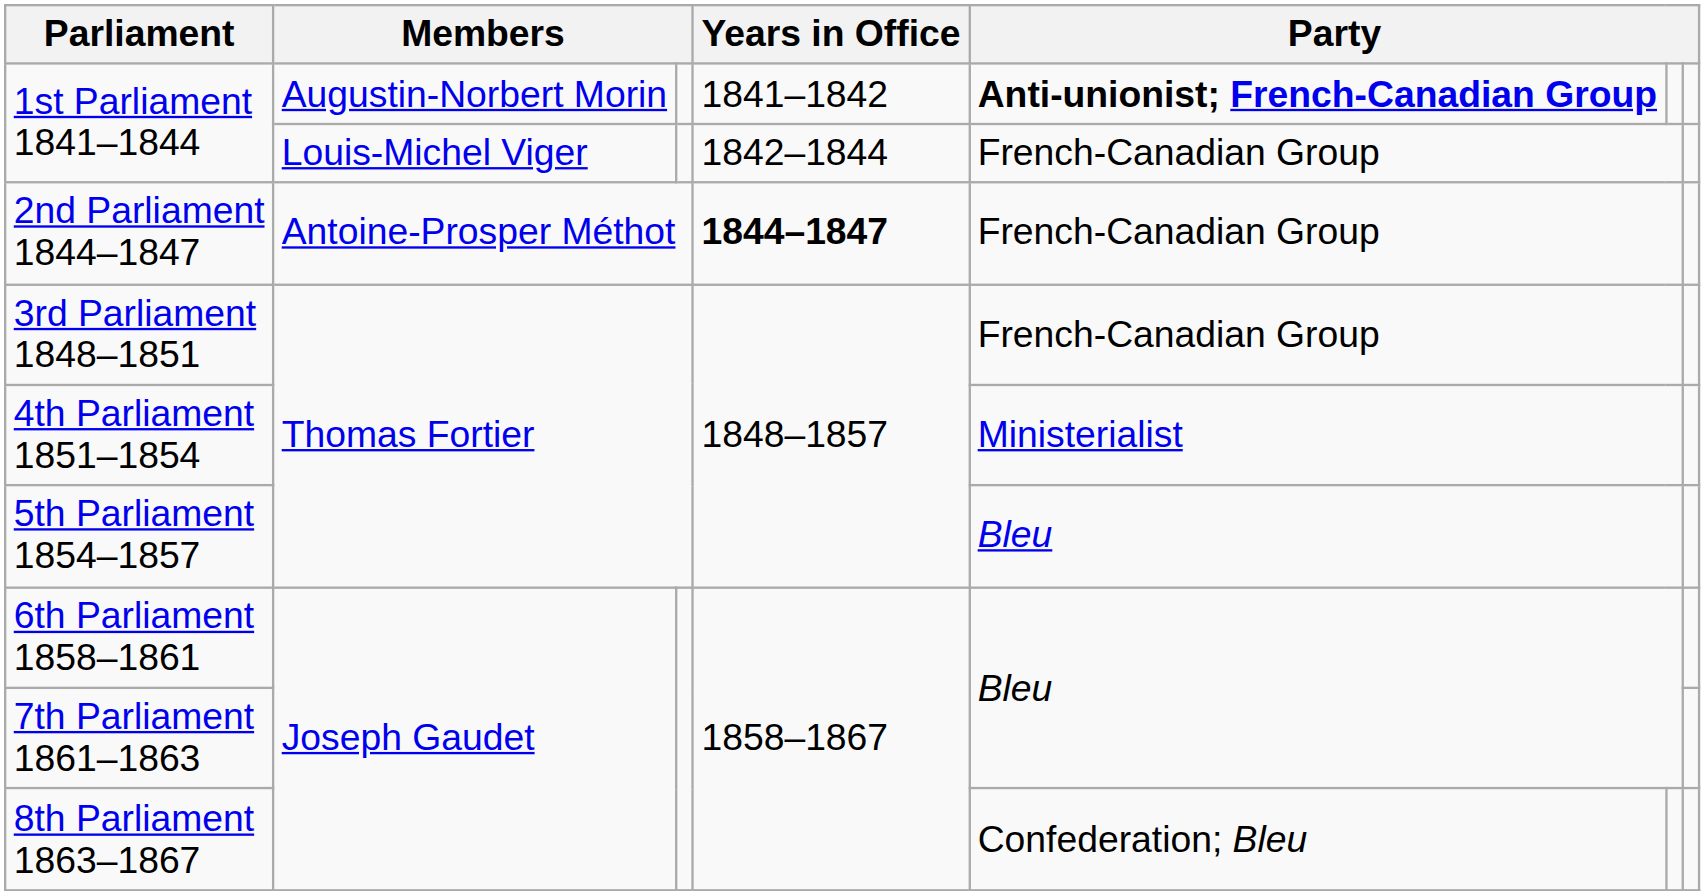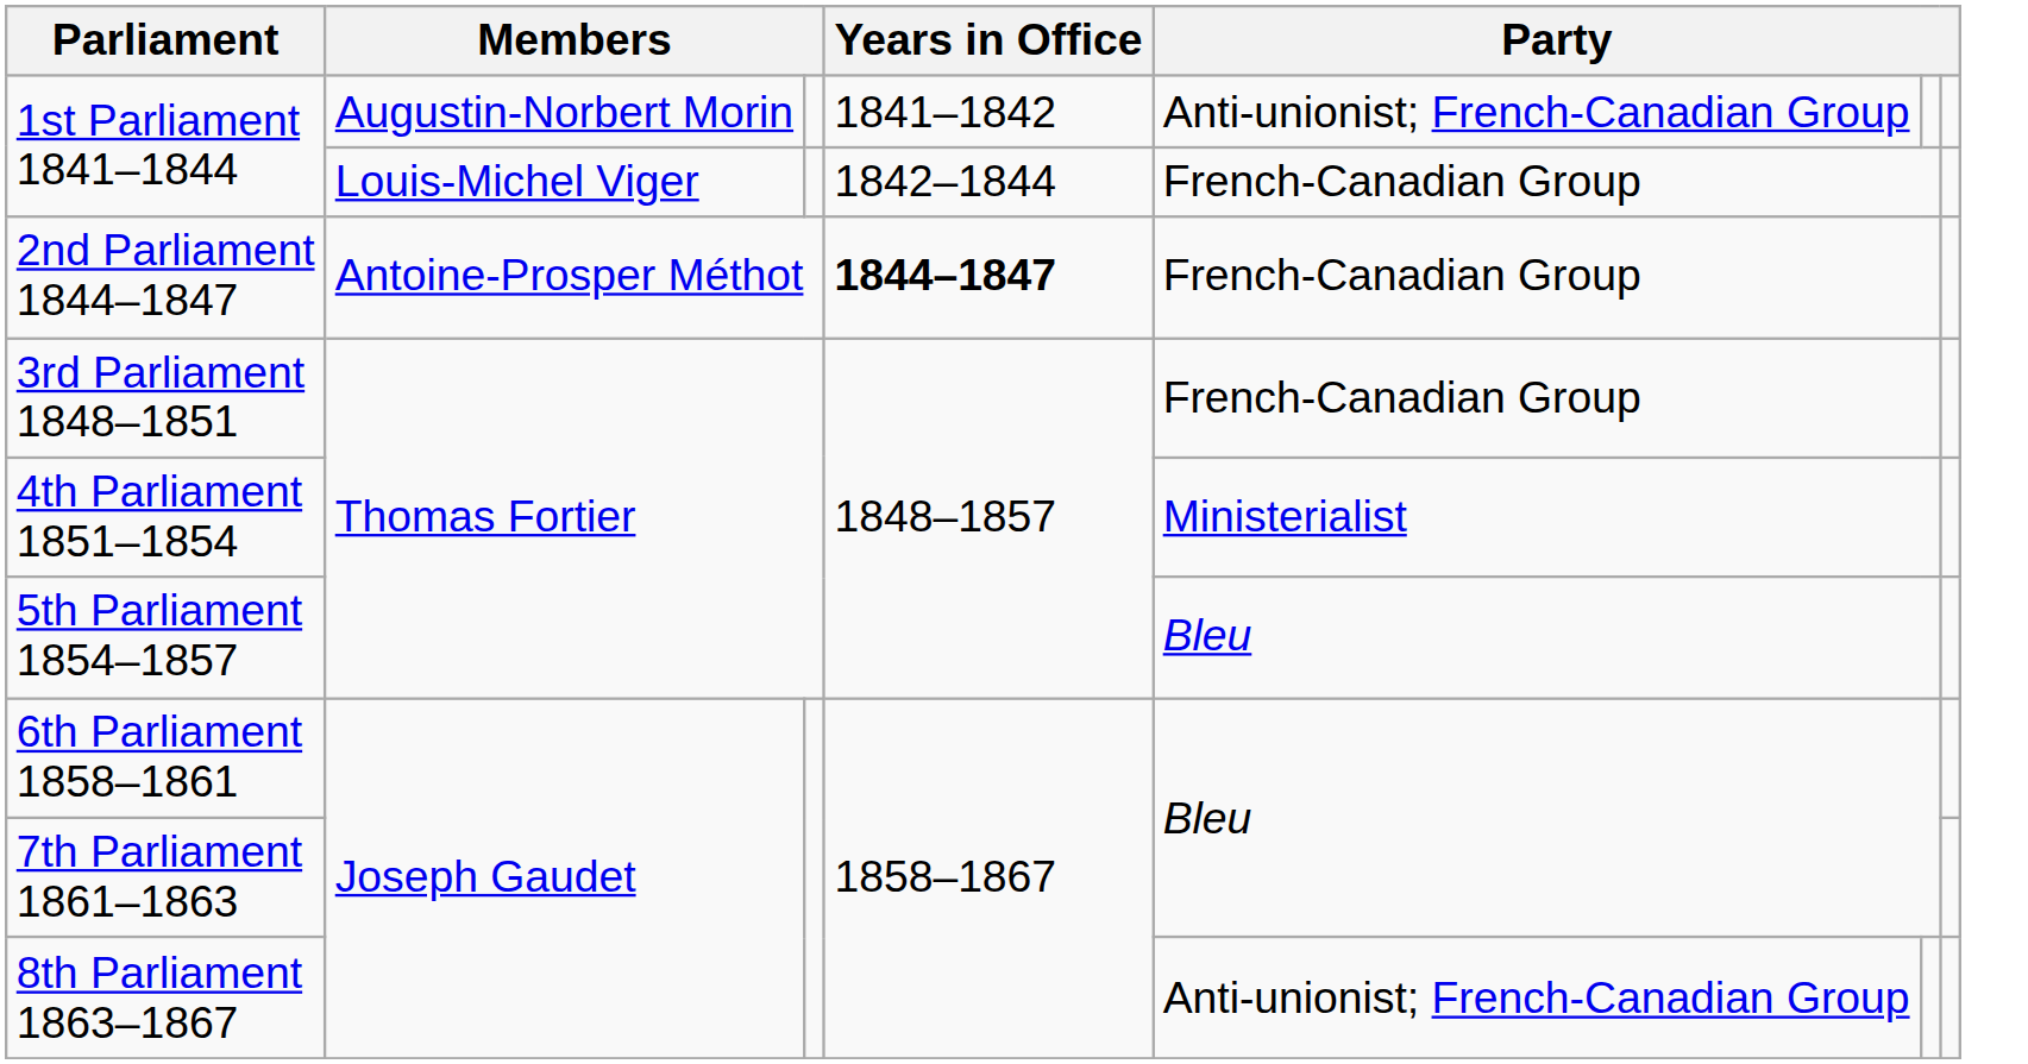 <table class="wikitable">
 <tr>
 <th>Parliament</th>
 <th colspan="2">Members</th>
 <th>Years in Office</th>
 <th colspan = "3">Party</th>
 </tr>
 <tr>
 <td rowspan="2"><a href='#'>1st Parliament</a><br>1841–1844</td>
 <td><a href='#'>Augustin-Norbert Morin</a></td>
 <td></td>
 <td>1841–1842</td>
-<td><strong>Anti-unionist; <a href='#'>French-Canadian Group</a></strong></td>
+<td>Anti-unionist; <a href='#'>French-Canadian Group</a></td>
 <td></td>
 <td></td>
 </tr>
 <tr>
 <td><a href='#'>Louis-Michel Viger</a></td>
 <td></td>
 <td>1842–1844</td>
 <td colspan = "2">French-Canadian Group</td>
 <td></td>
 </tr>
 <tr>
 <td><a href='#'>2nd Parliament</a> <br> 1844–1847</td>
 <td colspan = "2"><a href='#'>Antoine-Prosper Méthot</a></td>
 <td><strong>1844–1847</strong></td>
 <td colspan = "2">French-Canadian Group</td>
 <td></td>
 </tr>
 <tr>
 <td><a href='#'>3rd Parliament</a><br> 1848–1851</td>
 <td rowspan = "3" colspan = "2"><a href='#'>Thomas Fortier</a></td>
 <td rowspan = "3">1848–1857</td>
 <td colspan = "2">French-Canadian Group</td>
 <td></td>
 </tr>
 <tr>
 <td><a href='#'>4th Parliament</a><br>1851–1854</td>
 <td colspan = "2"><a href='#'>Ministerialist</a></td>
 <td></td>
 </tr>
 <tr>
 <td><a href='#'>5th Parliament</a> <br> 1854–1857</td>
 <td colspan = "2"><a href='#'><em>Bleu</em></a></td>
 <td></td>
 </tr>
 <tr>
 <td><a href='#'>6th Parliament</a> <br>1858–1861</td>
 <td rowspan = "3"><a href='#'>Joseph Gaudet</a></td>
 <td rowspan = "3"></td>
 <td rowspan = "3">1858–1867</td>
 <td rowspan = "2" colspan = "2"><em>Bleu</em></td>
 <td></td>
 </tr>
 <tr>
 <td><a href='#'>7th Parliament</a> <br> 1861–1863</td>
 <td></td>
 </tr>
 <tr>
 <td><a href='#'>8th Parliament</a> <br> 1863–1867</td>
-<td>Confederation; <em>Bleu</em></td>
+<td>Anti-unionist; <a href='#'>French-Canadian Group</a></td>
 <td></td>
 <td></td>
 </tr>
 <tr>
 </tr>
 </table>
